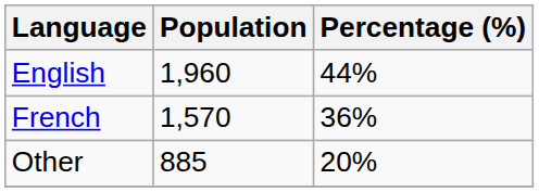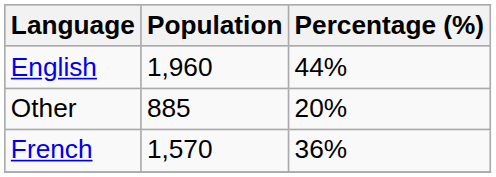 <table class="wikitable">
 <tr>
 <th>Language</th>
 <th>Population</th>
 <th>Percentage (%)</th>
 </tr>
 <tr>
 <td><a href='#'>English</a></td>
 <td>1,960</td>
 <td>44%</td>
 </tr>
 <tr>
+<td>Other</td>
+<td>885</td>
+<td>20%</td>
+</tr>
+<tr>
 <td><a href='#'>French</a></td>
 <td>1,570</td>
 <td>36%</td>
 </tr>
 <tr>
-<td>Other</td>
-<td>885</td>
-<td>20%</td>
-</tr>
-<tr>
 </tr>
 </table>
